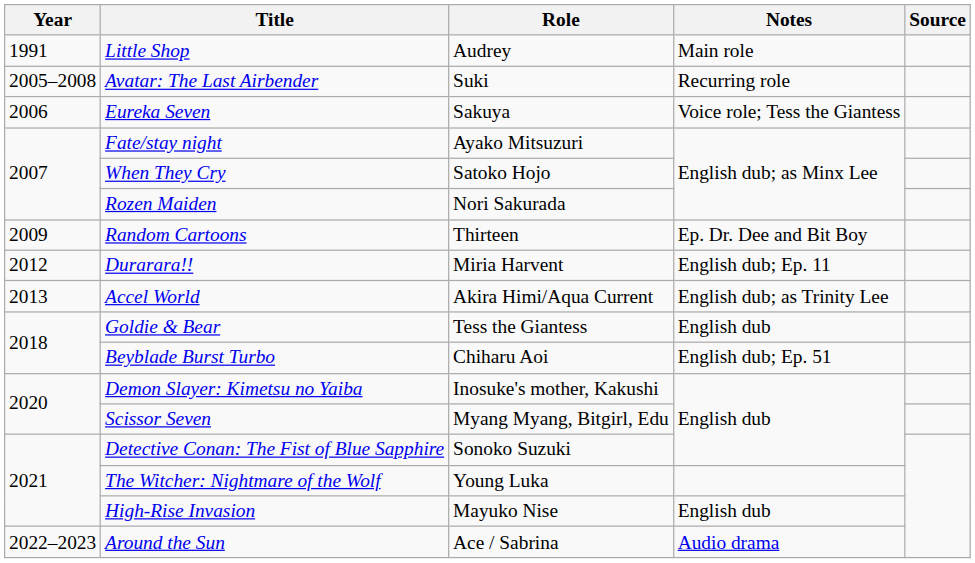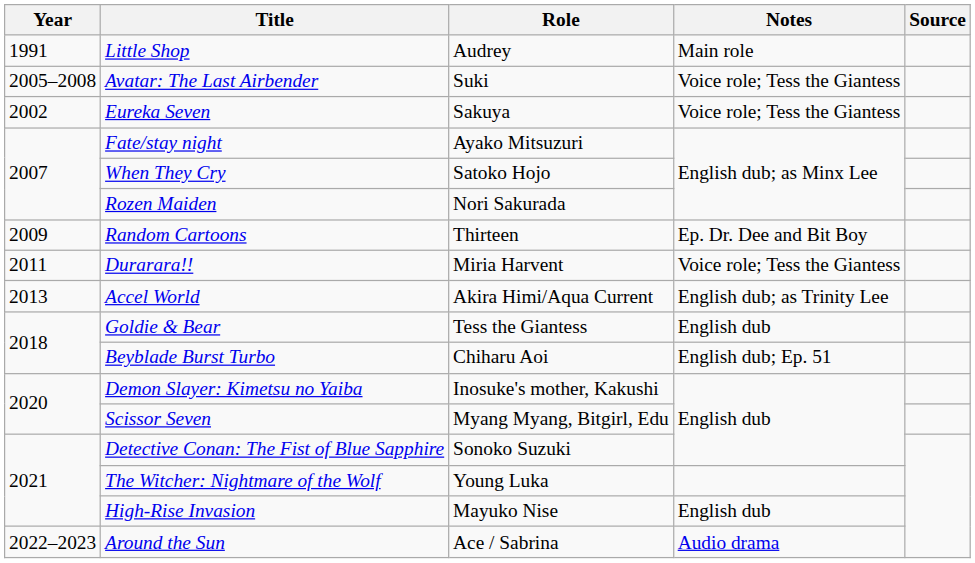 <table class="wikitable">
 <tr>
 <th>Year</th>
 <th>Title</th>
 <th>Role</th>
 <th>Notes</th>
 <th>Source</th>
 </tr>
 <tr>
 <td>1991</td>
 <td><em><a href='#'>Little Shop</a></em></td>
 <td>Audrey</td>
 <td>Main role</td>
 <td></td>
 </tr>
 <tr>
 <td>2005–2008</td>
 <td><em><a href='#'>Avatar: The Last Airbender</a></em></td>
 <td>Suki</td>
-<td>Recurring role</td>
+<td>Voice role; Tess the Giantess</td>
 <td></td>
 </tr>
 <tr>
-<td>2006</td>
+<td>2002</td>
 <td><em><a href='#'>Eureka Seven</a></em></td>
 <td>Sakuya</td>
 <td>Voice role; Tess the Giantess</td>
 <td></td>
 </tr>
 <tr>
 <td rowspan="3">2007</td>
 <td><em><a href='#'>Fate/stay night</a></em></td>
 <td>Ayako Mitsuzuri</td>
 <td rowspan="3">English dub; as Minx Lee</td>
 <td></td>
 </tr>
 <tr>
 <td><em><a href='#'>When They Cry</a></em></td>
 <td>Satoko Hojo</td>
 <td></td>
 </tr>
 <tr>
 <td><em><a href='#'>Rozen Maiden</a></em></td>
 <td>Nori Sakurada</td>
 <td></td>
 </tr>
 <tr>
 <td>2009</td>
 <td><em><a href='#'>Random Cartoons</a></em></td>
 <td>Thirteen</td>
 <td>Ep. Dr. Dee and Bit Boy</td>
 <td></td>
 </tr>
 <tr>
-<td>2012</td>
+<td>2011</td>
 <td><em><a href='#'>Durarara!!</a></em></td>
 <td>Miria Harvent</td>
-<td>English dub; Ep. 11</td>
+<td>Voice role; Tess the Giantess</td>
 <td></td>
 </tr>
 <tr>
 <td>2013</td>
 <td><em><a href='#'>Accel World</a></em></td>
 <td>Akira Himi/Aqua Current</td>
 <td>English dub; as Trinity Lee</td>
 <td></td>
 </tr>
 <tr>
 <td rowspan="2">2018</td>
 <td><em><a href='#'>Goldie & Bear</a></em></td>
 <td>Tess the Giantess</td>
 <td>English dub</td>
 <td></td>
 </tr>
 <tr>
 <td><em><a href='#'>Beyblade Burst Turbo</a></em></td>
 <td>Chiharu Aoi</td>
 <td>English dub; Ep. 51</td>
 <td></td>
 </tr>
 <tr>
 <td rowspan="2">2020</td>
 <td><em><a href='#'>Demon Slayer: Kimetsu no Yaiba</a></em></td>
 <td>Inosuke's mother, Kakushi</td>
 <td rowspan="3">English dub</td>
 <td></td>
 </tr>
 <tr>
 <td><em><a href='#'>Scissor Seven</a></em></td>
 <td>Myang Myang, Bitgirl, Edu</td>
 <td></td>
 </tr>
 <tr>
 <td rowspan="3">2021</td>
 <td><em><a href='#'>Detective Conan: The Fist of Blue Sapphire</a></em></td>
 <td>Sonoko Suzuki</td>
 <td rowspan="4"></td>
 </tr>
 <tr>
 <td><em><a href='#'>The Witcher: Nightmare of the Wolf</a></em></td>
 <td>Young Luka</td>
 <td></td>
 </tr>
 <tr>
 <td><em><a href='#'>High-Rise Invasion</a></em></td>
 <td>Mayuko Nise</td>
 <td>English dub</td>
 </tr>
 <tr>
 <td>2022–2023</td>
 <td><a href='#'><em>Around the Sun</em></a></td>
 <td>Ace / Sabrina</td>
 <td><a href='#'>Audio drama</a></td>
 </tr>
 </table>
